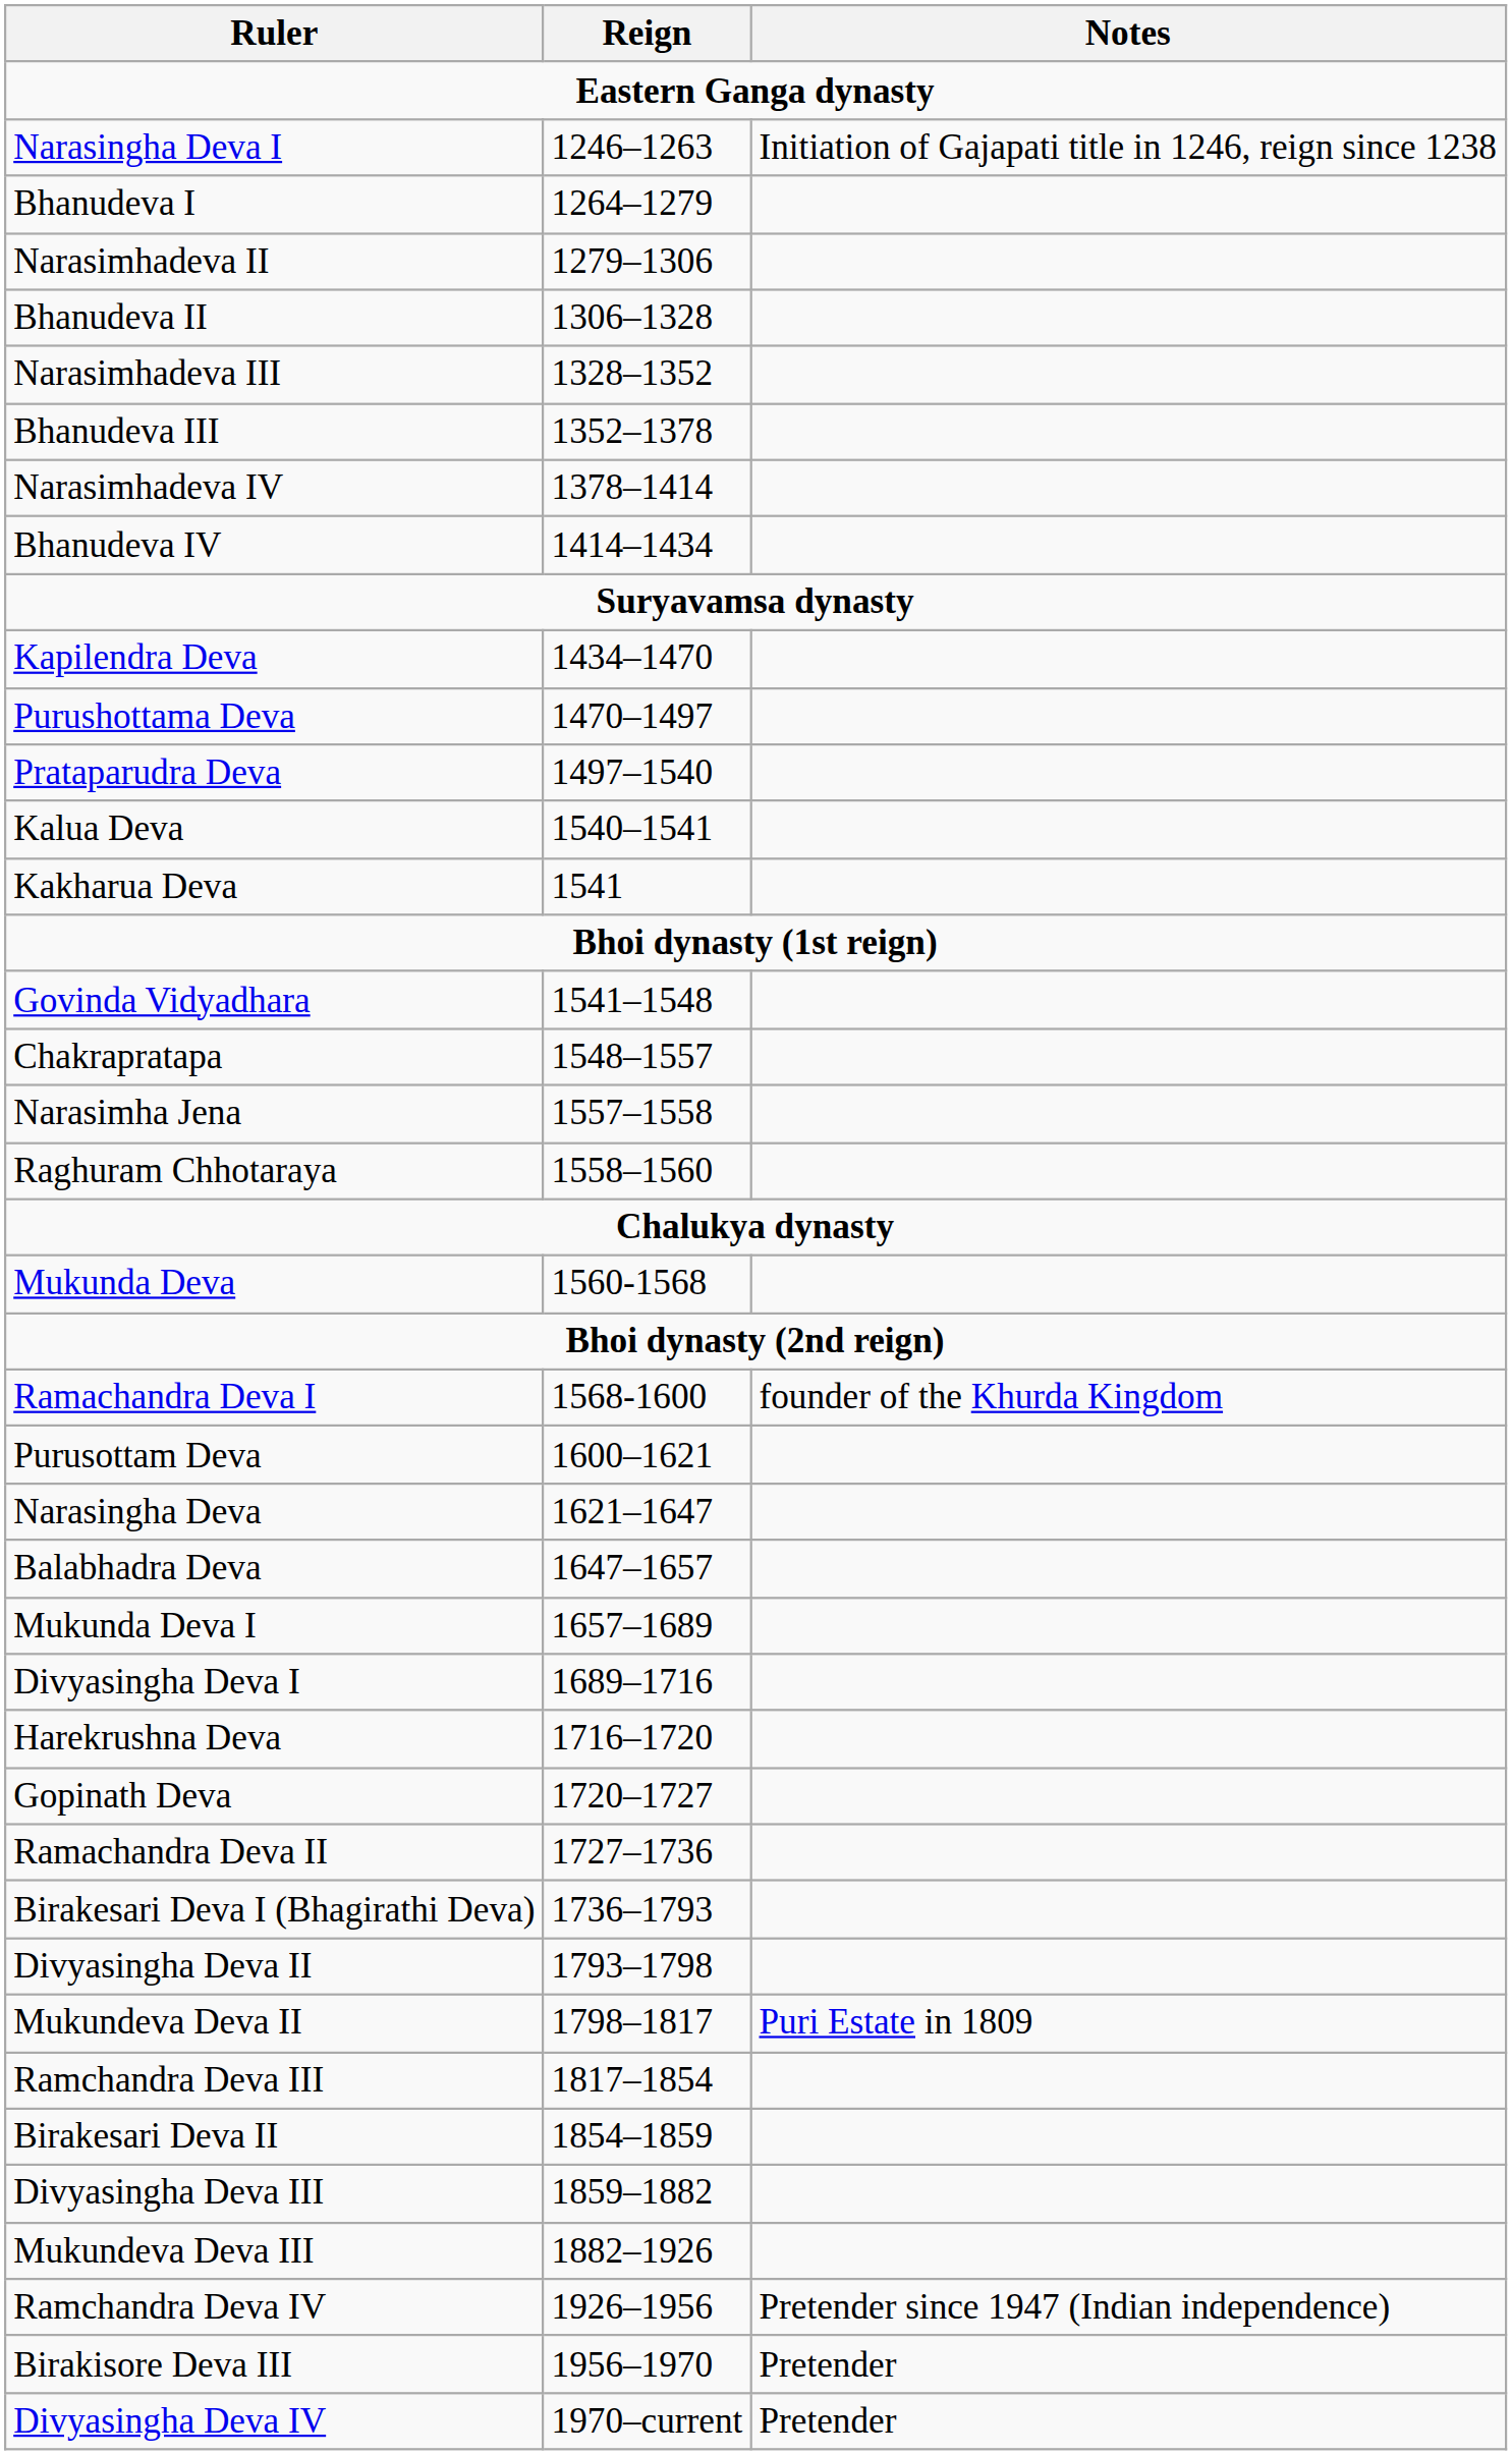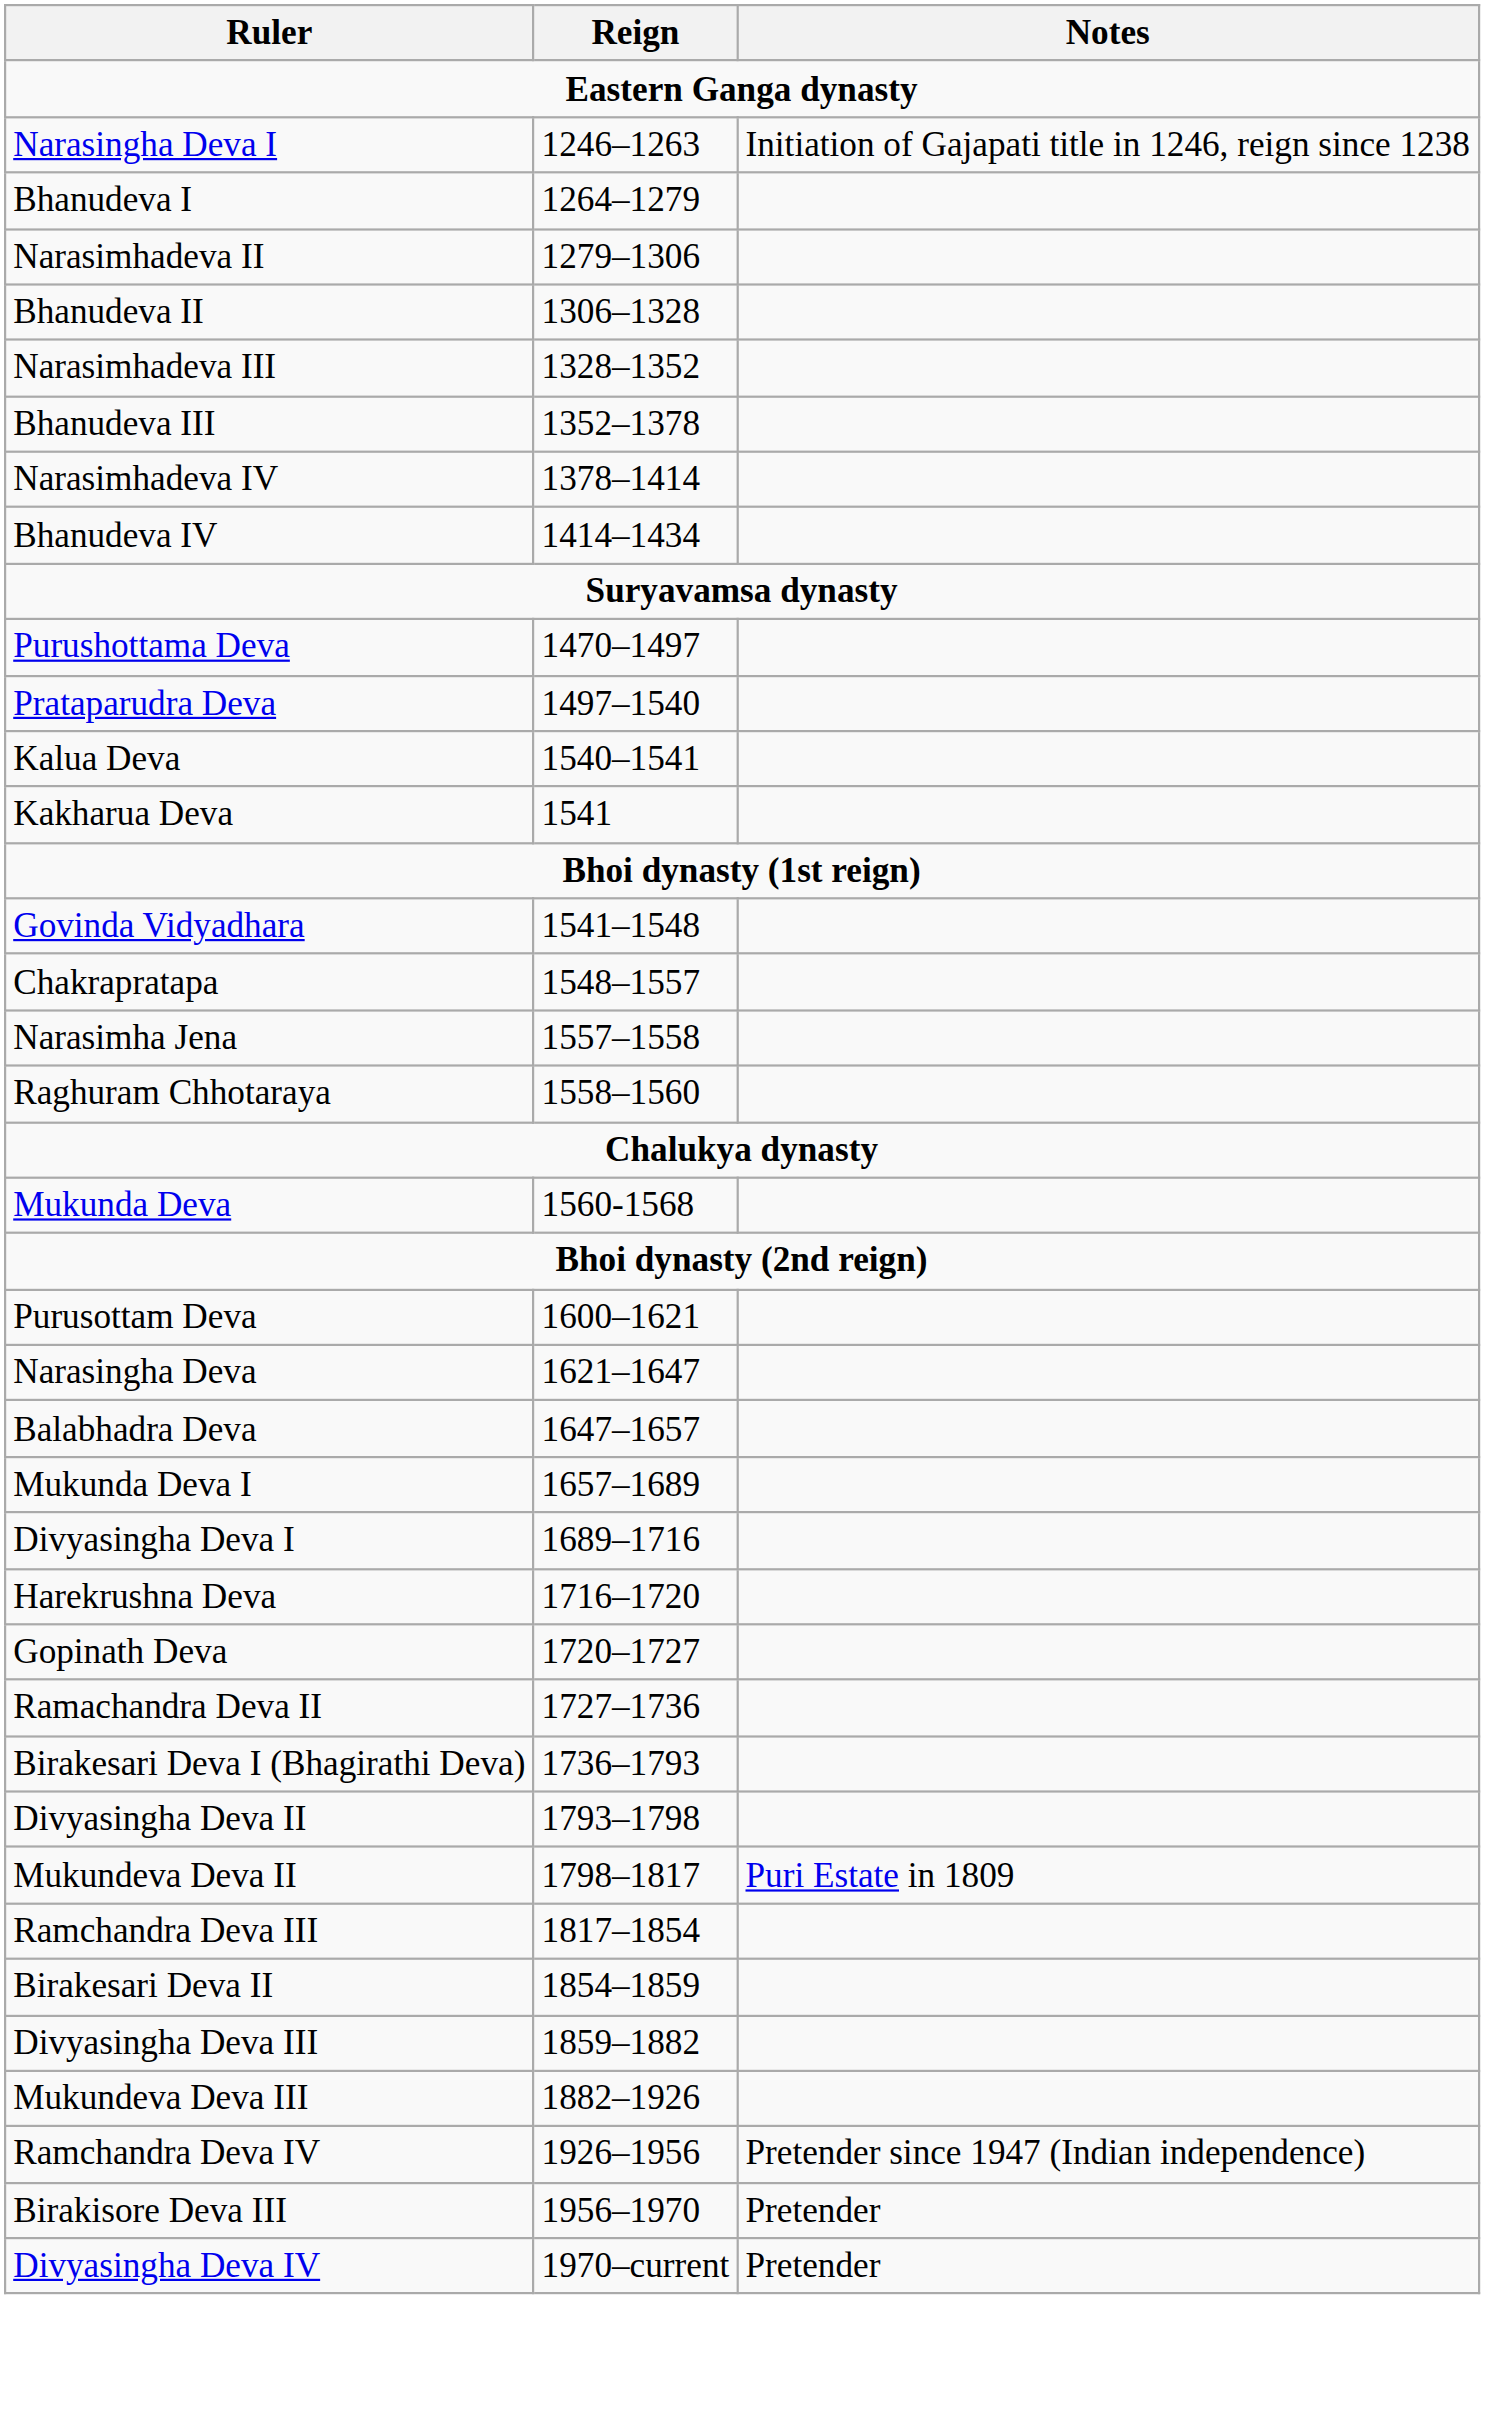 <table class="wikitable">
 <tr>
 <th>Ruler</th>
 <th>Reign</th>
 <th>Notes</th>
 </tr>
 <tr>
 <td colspan="3" style="text-align:center;"><strong>Eastern Ganga dynasty</strong></td>
 </tr>
 <tr>
 <td><a href='#'>Narasingha Deva I</a></td>
 <td>1246–1263</td>
 <td>Initiation of Gajapati title in 1246, reign since 1238</td>
 </tr>
 <tr>
 <td>Bhanudeva I</td>
 <td>1264–1279</td>
 <td></td>
 </tr>
 <tr>
 <td>Narasimhadeva II</td>
 <td>1279–1306</td>
 <td></td>
 </tr>
 <tr>
 <td>Bhanudeva II</td>
 <td>1306–1328</td>
 <td></td>
 </tr>
 <tr>
 <td>Narasimhadeva III</td>
 <td>1328–1352</td>
 <td></td>
 </tr>
 <tr>
 <td>Bhanudeva III</td>
 <td>1352–1378</td>
 <td></td>
 </tr>
 <tr>
 <td>Narasimhadeva IV</td>
 <td>1378–1414</td>
 <td></td>
 </tr>
 <tr>
 <td>Bhanudeva IV</td>
 <td>1414–1434</td>
 <td></td>
 </tr>
 <tr>
 <td colspan="3" style="text-align:center;"><strong>Suryavamsa dynasty</strong></td>
-</tr>
-<tr>
-<td><a href='#'>Kapilendra Deva</a></td>
-<td>1434–1470</td>
-<td></td>
 </tr>
 <tr>
 <td><a href='#'>Purushottama Deva</a></td>
 <td>1470–1497</td>
 <td></td>
 </tr>
 <tr>
 <td><a href='#'>Prataparudra Deva</a></td>
 <td>1497–1540</td>
 <td></td>
 </tr>
 <tr>
 <td>Kalua Deva</td>
 <td>1540–1541</td>
 <td></td>
 </tr>
 <tr>
 <td>Kakharua Deva</td>
 <td>1541</td>
 <td></td>
 </tr>
 <tr>
 <td colspan="3" style="text-align:center;"><strong>Bhoi dynasty (1st reign)</strong></td>
 </tr>
 <tr>
 <td><a href='#'>Govinda Vidyadhara</a></td>
 <td>1541–1548</td>
 <td></td>
 </tr>
 <tr>
 <td>Chakrapratapa</td>
 <td>1548–1557</td>
 <td></td>
 </tr>
 <tr>
 <td>Narasimha Jena</td>
 <td>1557–1558</td>
 <td></td>
 </tr>
 <tr>
 <td>Raghuram Chhotaraya</td>
 <td>1558–1560</td>
 <td></td>
 </tr>
 <tr>
 <td colspan="3" style="text-align:center;"><strong>Chalukya dynasty</strong></td>
 </tr>
 <tr>
 <td><a href='#'>Mukunda Deva</a></td>
 <td>1560-1568</td>
 <td></td>
 </tr>
 <tr>
 <td colspan="3" style="text-align:center;"><strong>Bhoi dynasty (2nd reign)</strong></td>
-</tr>
-<tr>
-<td><a href='#'>Ramachandra Deva I</a></td>
-<td>1568-1600</td>
-<td>founder of the <a href='#'>Khurda Kingdom</a></td>
 </tr>
 <tr>
 <td>Purusottam Deva</td>
 <td>1600–1621</td>
 <td></td>
 </tr>
 <tr>
 <td>Narasingha Deva</td>
 <td>1621–1647</td>
 <td></td>
 </tr>
 <tr>
 <td>Balabhadra Deva</td>
 <td>1647–1657</td>
 <td></td>
 </tr>
 <tr>
 <td>Mukunda Deva I</td>
 <td>1657–1689</td>
 <td></td>
 </tr>
 <tr>
 <td>Divyasingha Deva I</td>
 <td>1689–1716</td>
 <td></td>
 </tr>
 <tr>
 <td>Harekrushna Deva</td>
 <td>1716–1720</td>
 <td></td>
 </tr>
 <tr>
 <td>Gopinath Deva</td>
 <td>1720–1727</td>
 <td></td>
 </tr>
 <tr>
 <td>Ramachandra Deva II</td>
 <td>1727–1736</td>
 <td></td>
 </tr>
 <tr>
 <td>Birakesari Deva I (Bhagirathi Deva)</td>
 <td>1736–1793</td>
 <td></td>
 </tr>
 <tr>
 <td>Divyasingha Deva II</td>
 <td>1793–1798</td>
 <td></td>
 </tr>
 <tr>
 <td>Mukundeva Deva II</td>
 <td>1798–1817</td>
 <td><a href='#'>Puri Estate</a> in 1809</td>
 </tr>
 <tr>
 <td>Ramchandra Deva III</td>
 <td>1817–1854</td>
 <td></td>
 </tr>
 <tr>
 <td>Birakesari Deva II</td>
 <td>1854–1859</td>
 <td></td>
 </tr>
 <tr>
 <td>Divyasingha Deva III</td>
 <td>1859–1882</td>
 <td></td>
 </tr>
 <tr>
 <td>Mukundeva Deva III</td>
 <td>1882–1926</td>
 <td></td>
 </tr>
 <tr>
 <td>Ramchandra Deva IV</td>
 <td>1926–1956</td>
 <td>Pretender since 1947 (Indian independence)</td>
 </tr>
 <tr>
 <td>Birakisore Deva III</td>
 <td>1956–1970</td>
 <td>Pretender</td>
 </tr>
 <tr>
 <td><a href='#'>Divyasingha Deva IV</a></td>
 <td>1970–current</td>
 <td>Pretender</td>
 </tr>
 </table>
